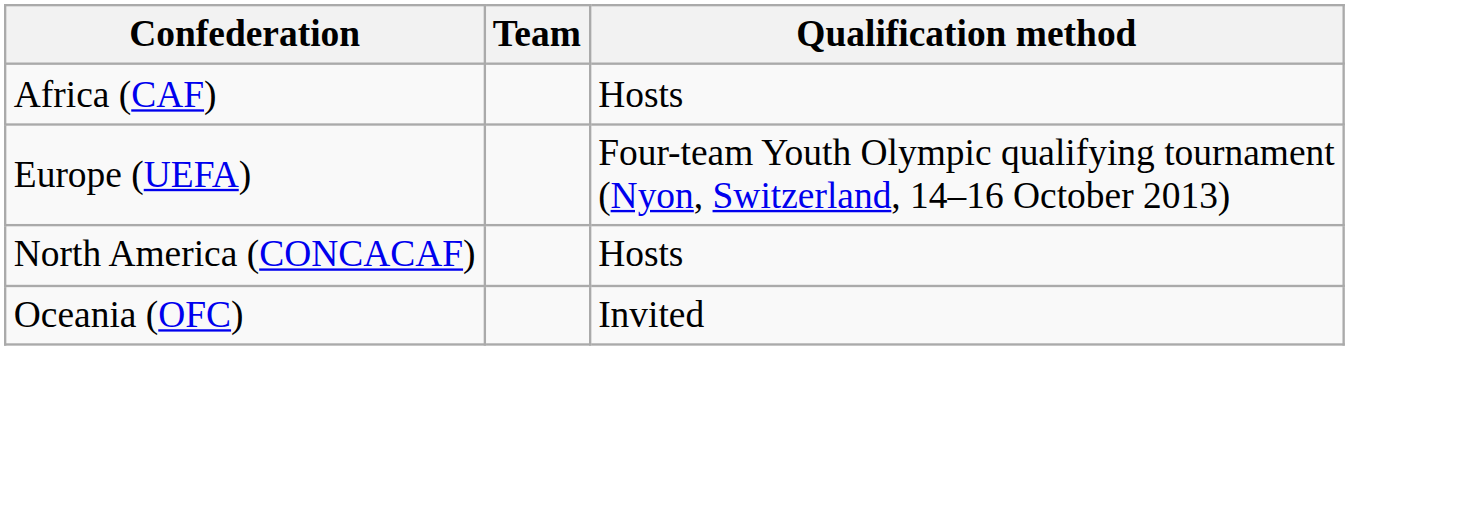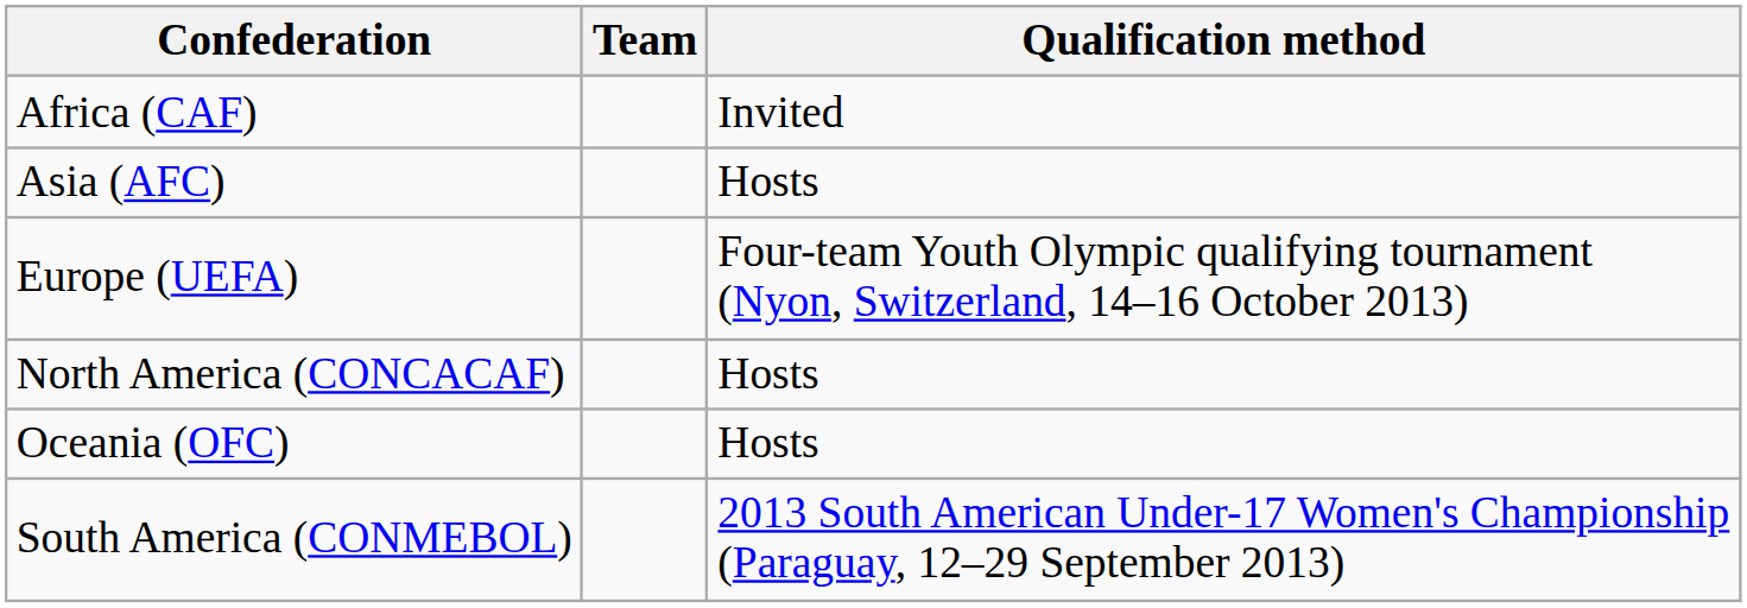 <table class="wikitable">
 <tr>
 <th>Confederation</th>
 <th>Team</th>
 <th>Qualification method</th>
 </tr>
 <tr>
 <td>Africa (<a href='#'>CAF</a>)</td>
+<td></td>
+<td>Invited</td>
+</tr>
+<tr>
+<td>Asia (<a href='#'>AFC</a>)</td>
 <td></td>
 <td>Hosts</td>
 </tr>
 <tr>
 <td>Europe (<a href='#'>UEFA</a>)</td>
 <td></td>
 <td>Four-team Youth Olympic qualifying tournament<br>(<a href='#'>Nyon</a>, <a href='#'>Switzerland</a>, 14–16 October 2013)</td>
 </tr>
 <tr>
 <td>North America (<a href='#'>CONCACAF</a>)</td>
 <td></td>
 <td>Hosts</td>
 </tr>
 <tr>
 <td>Oceania (<a href='#'>OFC</a>)</td>
 <td></td>
-<td>Invited</td>
+<td>Hosts</td>
+</tr>
+<tr>
+<td>South America (<a href='#'>CONMEBOL</a>)</td>
+<td></td>
+<td><a href='#'>2013 South American Under-17 Women's Championship</a><br>(<a href='#'>Paraguay</a>, 12–29 September 2013)</td>
 </tr>
 </table>
